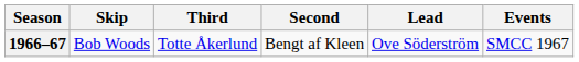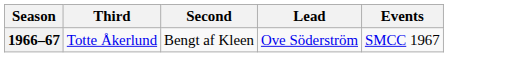 <table class="wikitable">
 <tr>
 <th scope="col">Season</th>
-<th scope="col">Skip</th>
 <th scope="col">Third</th>
 <th scope="col">Second</th>
 <th scope="col">Lead</th>
 <th scope="col">Events</th>
 </tr>
 <tr>
 <th scope="row">1966–67</th>
-<td><a href='#'>Bob Woods</a></td>
 <td><a href='#'>Totte Åkerlund</a></td>
 <td>Bengt af Kleen</td>
 <td><a href='#'>Ove Söderström</a></td>
 <td><a href='#'>SMCC</a> 1967 <br> </td>
 </tr>
 </table>
